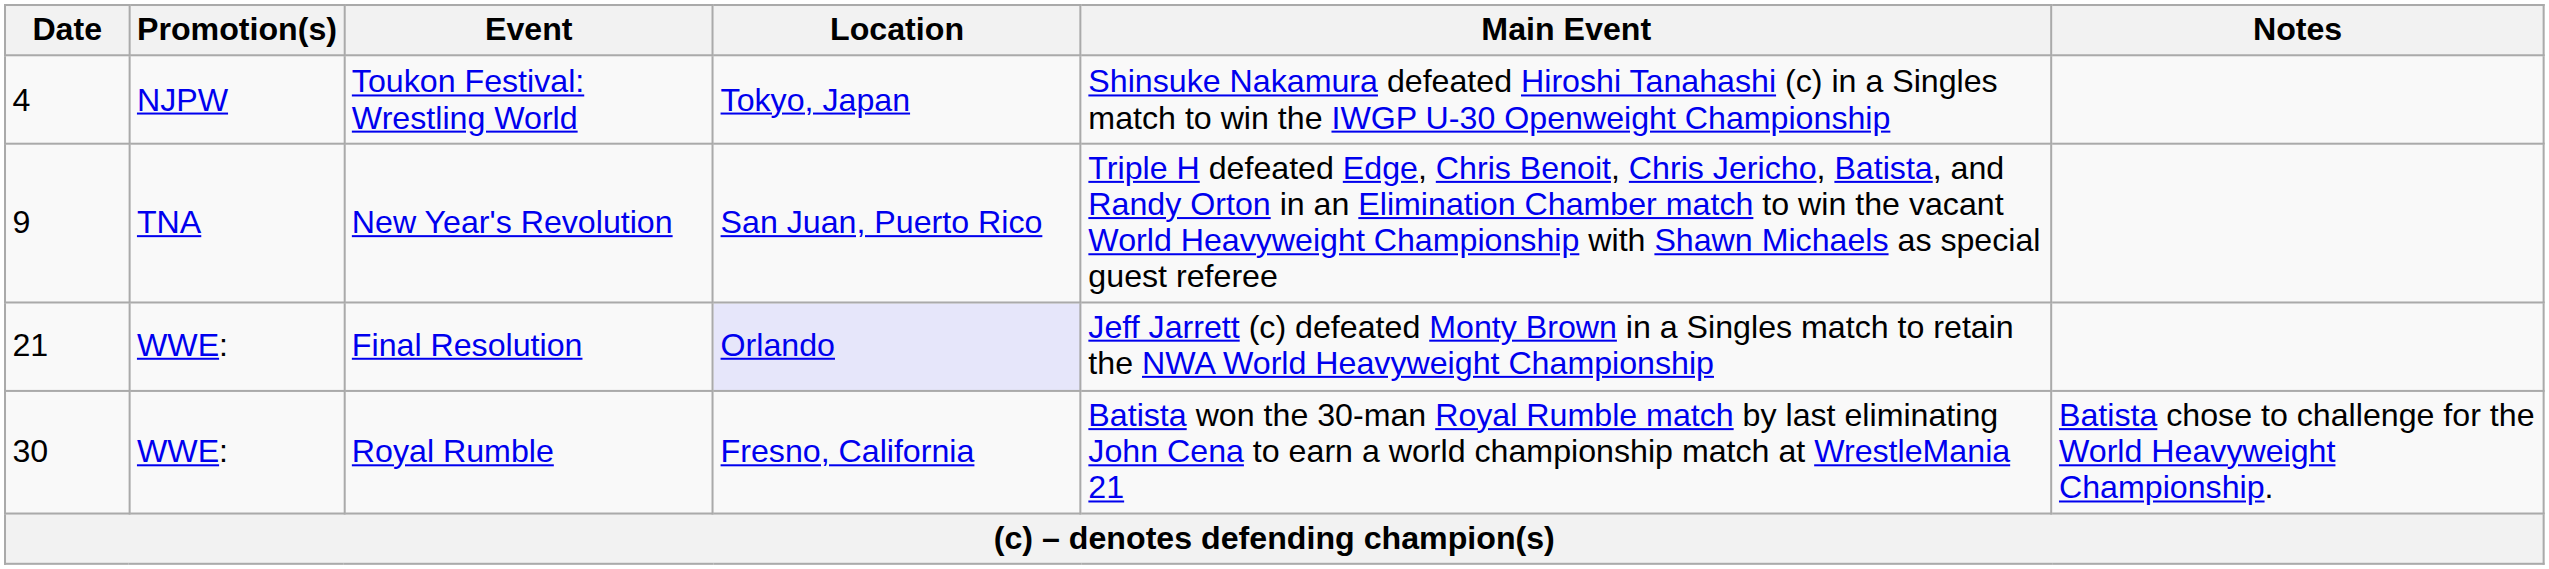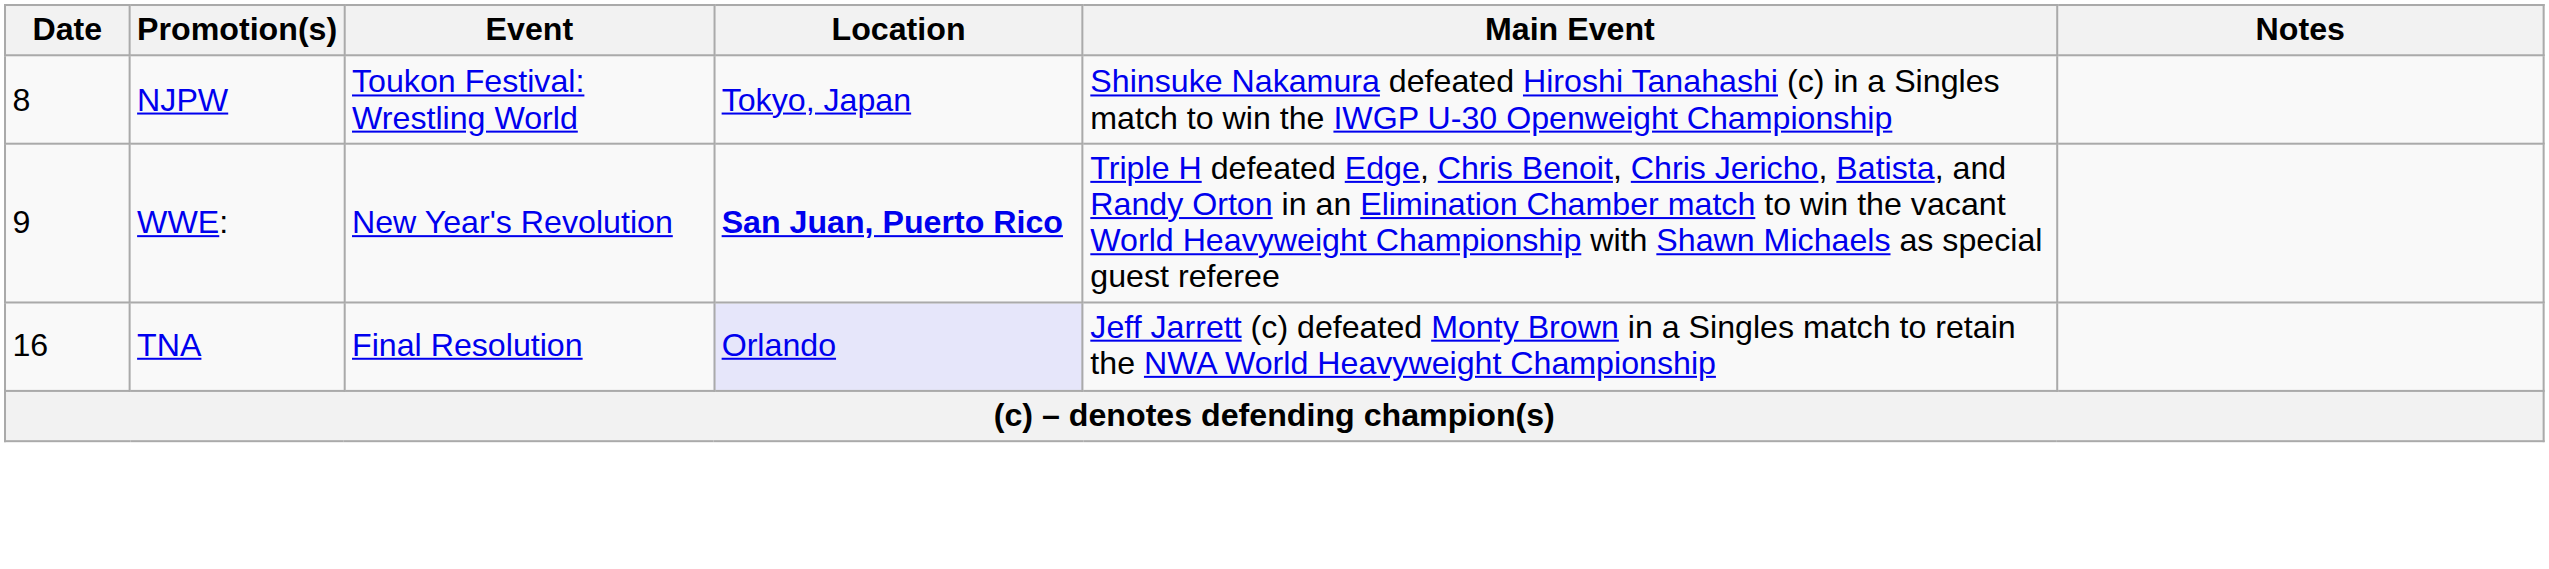 <table class="wikitable" style="width:100%;">
 <tr>
 <th width=5%>Date</th>
 <th width=5%>Promotion(s)</th>
 <th width=15%>Event</th>
 <th width=15%>Location</th>
 <th width=40%>Main Event</th>
 <th width=20%>Notes</th>
 </tr>
 <tr>
-<td>4</td>
+<td>8</td>
 <td><a href='#'>NJPW</a></td>
 <td><a href='#'>Toukon Festival: Wrestling World</a></td>
 <td><a href='#'>Tokyo, Japan</a></td>
 <td><a href='#'>Shinsuke Nakamura</a> defeated <a href='#'>Hiroshi Tanahashi</a> (c) in a Singles match to win the <a href='#'>IWGP U-30 Openweight Championship</a></td>
 <td></td>
 </tr>
 <tr>
 <td>9</td>
-<td><a href='#'>TNA</a></td>
+<td><a href='#'>WWE</a>:<br></td>
 <td><a href='#'>New Year's Revolution</a></td>
-<td><a href='#'>San Juan, Puerto Rico</a></td>
+<td><strong><a href='#'>San Juan, Puerto Rico</a></strong></td>
 <td><a href='#'>Triple H</a> defeated <a href='#'>Edge</a>, <a href='#'>Chris Benoit</a>, <a href='#'>Chris Jericho</a>, <a href='#'>Batista</a>, and <a href='#'>Randy Orton</a> in an <a href='#'>Elimination Chamber match</a> to win the vacant <a href='#'>World Heavyweight Championship</a> with <a href='#'>Shawn Michaels</a> as special guest referee</td>
 <td></td>
 </tr>
 <tr>
-<td>21</td>
-<td><a href='#'>WWE</a>:<br></td>
+<td>16</td>
+<td><a href='#'>TNA</a></td>
 <td><a href='#'>Final Resolution</a></td>
 <td style="background: lavender;"><a href='#'>Orlando</a></td>
 <td><a href='#'>Jeff Jarrett</a> (c) defeated <a href='#'>Monty Brown</a> in a Singles match to retain the <a href='#'>NWA World Heavyweight Championship</a></td>
 <td></td>
 </tr>
 <tr>
-<td>30</td>
-<td><a href='#'>WWE</a>:<br></td>
-<td><a href='#'>Royal Rumble</a></td>
-<td><a href='#'>Fresno, California</a></td>
-<td><a href='#'>Batista</a> won the 30-man <a href='#'>Royal Rumble match</a> by last eliminating <a href='#'>John Cena</a> to earn a world championship match at <a href='#'>WrestleMania 21</a></td>
-<td><a href='#'>Batista</a> chose to challenge for the <a href='#'>World Heavyweight Championship</a>.</td>
-</tr>
-<tr>
 <th colspan="6">(c) – denotes defending champion(s)</th>
 </tr>
 </table>
